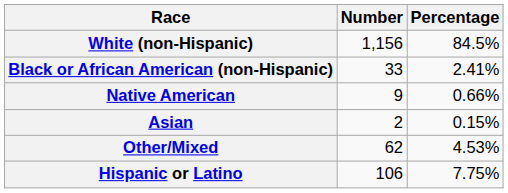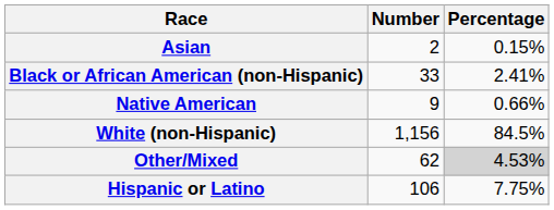 <table class="wikitable" style="text-align:right">
 <tr>
 <th scope="col">Race</th>
 <th scope="col">Number</th>
 <th scope="col">Percentage</th>
 </tr>
 <tr>
-<th scope="row"><a href='#'>White</a> (non-Hispanic)</th>
-<td>1,156</td>
-<td>84.5%</td>
+<th scope="row"><a href='#'>Asian</a></th>
+<td>2</td>
+<td>0.15%</td>
 </tr>
 <tr>
 <th scope="row"><a href='#'>Black or African American</a> (non-Hispanic)</th>
 <td>33</td>
 <td>2.41%</td>
 </tr>
 <tr>
 <th scope="row"><a href='#'>Native American</a></th>
 <td>9</td>
 <td>0.66%</td>
 </tr>
 <tr>
-<th scope="row"><a href='#'>Asian</a></th>
-<td>2</td>
-<td>0.15%</td>
+<th scope="row"><a href='#'>White</a> (non-Hispanic)</th>
+<td>1,156</td>
+<td>84.5%</td>
 </tr>
 <tr>
 <th scope="row"><a href='#'>Other/Mixed</a></th>
 <td>62</td>
-<td>4.53%</td>
+<td style="background: lightgrey;">4.53%</td>
 </tr>
 <tr>
 <th scope="row"><a href='#'>Hispanic</a> or <a href='#'>Latino</a></th>
 <td>106</td>
 <td>7.75%</td>
 </tr>
 </table>
